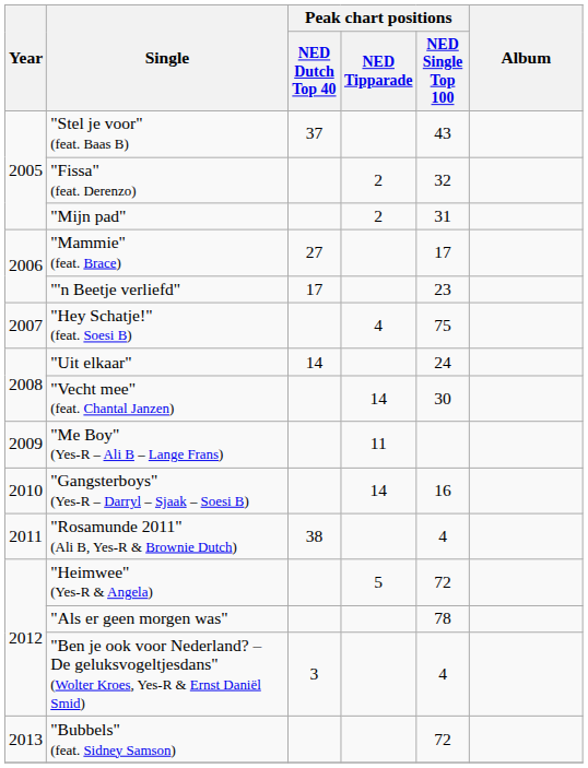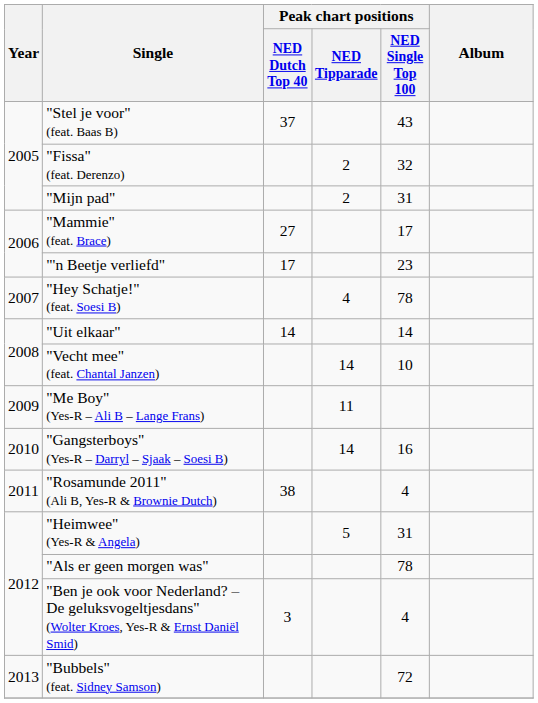 <table class="wikitable">
 <tr>
 <th align="center" rowspan="2" width="10">Year</th>
 <th align="center" rowspan="2" width="220">Single</th>
 <th align="center" colspan="3" width="100">Peak chart positions</th>
 <th align="center" rowspan="2" width="100">Album</th>
 </tr>
 <tr>
 <th scope="col" style="width:3em;font-size:90%;"><a href='#'>NED <br>Dutch Top 40</a></th>
 <th scope="col" style="width:3em;font-size:90%;"><a href='#'>NED <br>Tipparade</a></th>
 <th scope="col" style="width:3em;font-size:90%;"><a href='#'>NED <br>Single Top 100</a><br></th>
 </tr>
 <tr>
 <td style="text-align:center;" rowspan=3>2005</td>
 <td>"Stel je voor" <br><small>(feat. Baas B)</small></td>
 <td style="text-align:center;">37</td>
 <td style="text-align:center;"></td>
 <td style="text-align:center;">43</td>
 <td style="text-align:center;"></td>
 </tr>
 <tr>
 <td>"Fissa" <br><small>(feat. Derenzo)</small></td>
 <td style="text-align:center;"></td>
 <td style="text-align:center;">2</td>
 <td style="text-align:center;">32</td>
 <td style="text-align:center;"></td>
 </tr>
 <tr>
 <td>"Mijn pad"</td>
 <td style="text-align:center;"></td>
 <td style="text-align:center;">2</td>
 <td style="text-align:center;">31</td>
 <td style="text-align:center;"></td>
 </tr>
 <tr>
 <td style="text-align:center;" rowspan=2>2006</td>
 <td>"Mammie" <br><small>(feat. <a href='#'>Brace</a>)</small></td>
 <td style="text-align:center;">27</td>
 <td style="text-align:center;"></td>
 <td style="text-align:center;">17</td>
 <td style="text-align:center;"></td>
 </tr>
 <tr>
 <td>"'n Beetje verliefd"</td>
 <td style="text-align:center;">17</td>
 <td style="text-align:center;"></td>
 <td style="text-align:center;">23</td>
 <td style="text-align:center;"></td>
 </tr>
 <tr>
 <td style="text-align:center;" rowspan=1>2007</td>
 <td>"Hey Schatje!" <br><small>(feat. <a href='#'>Soesi B</a>)</small></td>
 <td style="text-align:center;"></td>
 <td style="text-align:center;">4</td>
-<td style="text-align:center;">75</td>
+<td style="text-align:center;">78</td>
 <td style="text-align:center;"></td>
 </tr>
 <tr>
 <td style="text-align:center;" rowspan=2>2008</td>
 <td>"Uit elkaar"</td>
 <td style="text-align:center;">14</td>
 <td style="text-align:center;"></td>
-<td style="text-align:center;">24</td>
+<td style="text-align:center;">14</td>
 <td style="text-align:center;"></td>
 </tr>
 <tr>
 <td>"Vecht mee" <br><small>(feat. <a href='#'>Chantal Janzen</a>)</small></td>
 <td style="text-align:center;"></td>
 <td style="text-align:center;">14</td>
-<td style="text-align:center;">30</td>
+<td style="text-align:center;">10</td>
 <td style="text-align:center;"></td>
 </tr>
 <tr>
 <td style="text-align:center;" rowspan=1>2009</td>
 <td>"Me Boy" <br><small>(Yes-R – <a href='#'>Ali B</a> – <a href='#'>Lange Frans</a>)</small></td>
 <td style="text-align:center;"></td>
 <td style="text-align:center;">11</td>
 <td style="text-align:center;"></td>
 <td style="text-align:center;"></td>
 </tr>
 <tr>
 <td style="text-align:center;" rowspan=1>2010</td>
 <td>"Gangsterboys" <br><small>(Yes-R – <a href='#'>Darryl</a> – <a href='#'>Sjaak</a> – <a href='#'>Soesi B</a>)</small></td>
 <td style="text-align:center;"></td>
 <td style="text-align:center;">14</td>
 <td style="text-align:center;">16</td>
 <td style="text-align:center;"></td>
 </tr>
 <tr>
 <td style="text-align:center;" rowspan=1>2011</td>
 <td>"Rosamunde 2011" <br><small>(Ali B, Yes-R & <a href='#'>Brownie Dutch</a>)</small></td>
 <td style="text-align:center;">38</td>
 <td style="text-align:center;"></td>
 <td style="text-align:center;">4</td>
 <td style="text-align:center;"></td>
 </tr>
 <tr>
 <td style="text-align:center;" rowspan=3>2012</td>
 <td>"Heimwee" <br><small>(Yes-R & <a href='#'>Angela</a>)</small></td>
 <td style="text-align:center;"></td>
 <td style="text-align:center;">5</td>
-<td style="text-align:center;">72</td>
+<td style="text-align:center;">31</td>
 <td style="text-align:center;"></td>
 </tr>
 <tr>
 <td>"Als er geen morgen was"</td>
 <td style="text-align:center;"></td>
 <td style="text-align:center;"></td>
 <td style="text-align:center;">78</td>
 <td style="text-align:center;"></td>
 </tr>
 <tr>
 <td>"Ben je ook voor Nederland? – <br>De geluksvogeltjesdans"  <br><small>(<a href='#'>Wolter Kroes</a>, Yes-R & <a href='#'>Ernst Daniël Smid</a>)</small></td>
 <td style="text-align:center;">3</td>
 <td style="text-align:center;"></td>
 <td style="text-align:center;">4</td>
 <td style="text-align:center;"></td>
 </tr>
 <tr>
 <td style="text-align:center;" rowspan=1>2013</td>
 <td>"Bubbels" <br><small>(feat. <a href='#'>Sidney Samson</a>)</small></td>
 <td style="text-align:center;"></td>
 <td style="text-align:center;"></td>
 <td style="text-align:center;">72</td>
 <td style="text-align:center;"></td>
 </tr>
 <tr>
 </tr>
 </table>
